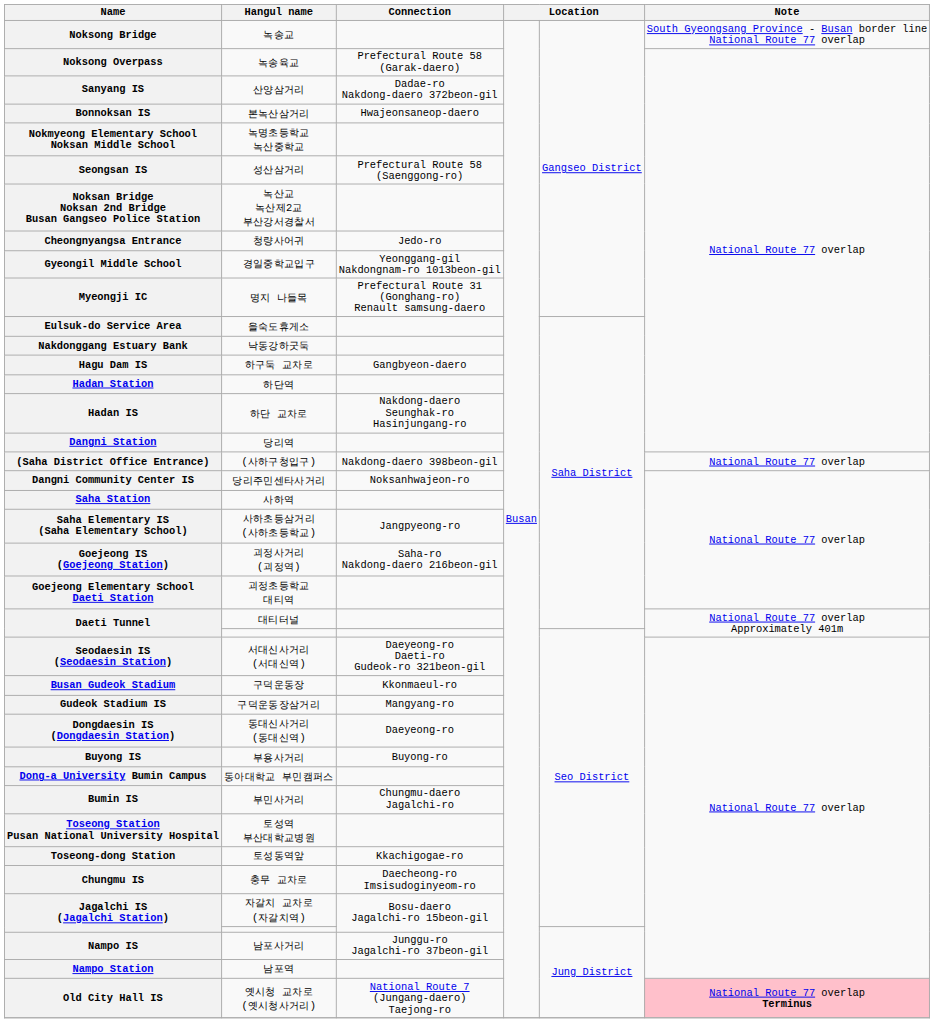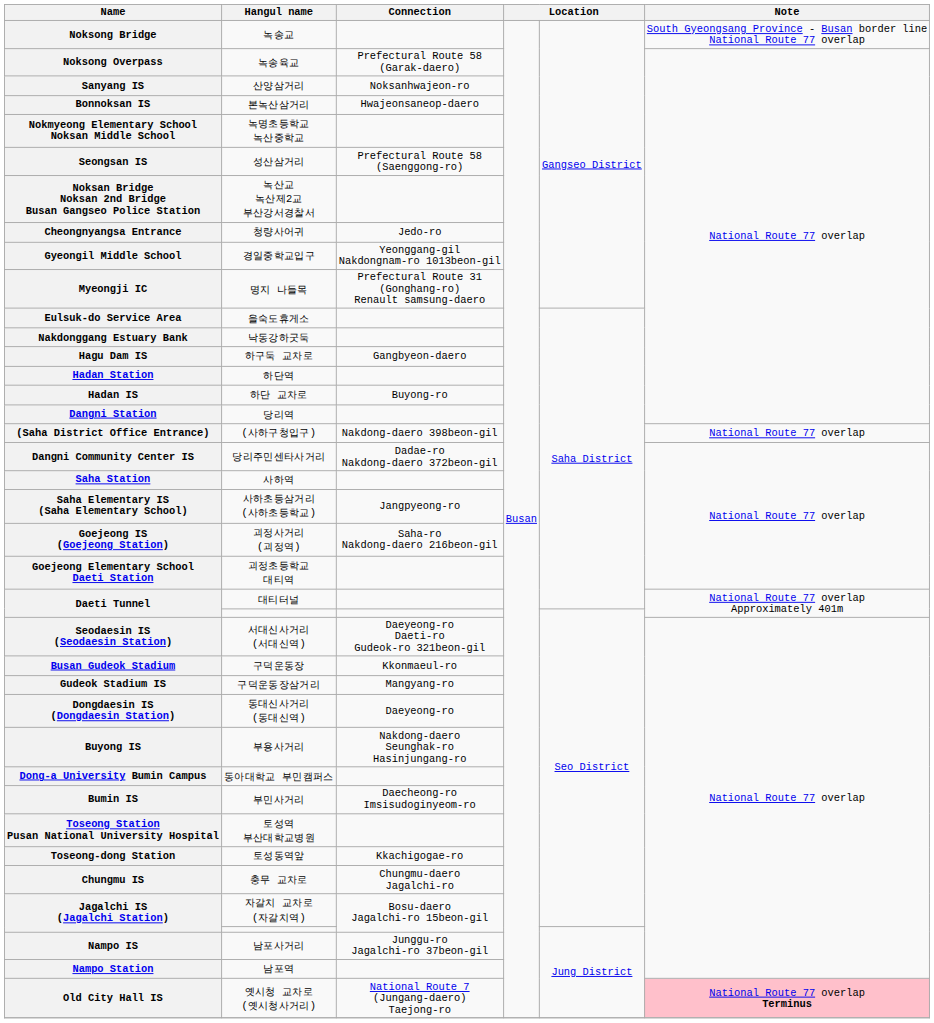 <table class="wikitable" style="font-size: 85%; text-align: center;">
 <tr>
 <th>Name </th>
 <th>Hangul name</th>
 <th>Connection</th>
 <th colspan="2">Location</th>
 <th>Note</th>
 </tr>
 <tr>
 <th>Noksong Bridge</th>
 <td>녹송교</td>
 <td></td>
 <td rowspan=39><a href='#'>Busan</a></td>
 <td rowspan=10><a href='#'>Gangseo District</a></td>
 <td><a href='#'>South Gyeongsang Province</a> - <a href='#'>Busan</a> border line<br><a href='#'>National Route 77</a> overlap</td>
 </tr>
 <tr>
 <th>Noksong Overpass</th>
 <td>녹송육교</td>
 <td>Prefectural Route 58<br>(Garak-daero)</td>
 <td rowspan=15><a href='#'>National Route 77</a> overlap</td>
 </tr>
 <tr>
 <th>Sanyang IS</th>
 <td>산양삼거리</td>
-<td>Dadae-ro<br>Nakdong-daero 372beon-gil</td>
+<td>Noksanhwajeon-ro</td>
 </tr>
 <tr>
 <th>Bonnoksan IS</th>
 <td>본녹산삼거리</td>
 <td>Hwajeonsaneop-daero</td>
 </tr>
 <tr>
 <th>Nokmyeong Elementary School<br>Noksan Middle School</th>
 <td>녹명초등학교<br>녹산중학교</td>
 <td></td>
 </tr>
 <tr>
 <th>Seongsan IS</th>
 <td>성산삼거리</td>
 <td>Prefectural Route 58<br>(Saenggong-ro)</td>
 </tr>
 <tr>
 <th>Noksan Bridge<br>Noksan 2nd Bridge<br>Busan Gangseo Police Station</th>
 <td>녹산교<br>녹산제2교<br>부산강서경찰서</td>
 <td></td>
 </tr>
 <tr>
 <th>Cheongnyangsa Entrance</th>
 <td>청량사어귀</td>
 <td>Jedo-ro</td>
 </tr>
 <tr>
 <th>Gyeongil Middle School</th>
 <td>경일중학교입구</td>
 <td>Yeonggang-gil<br>Nakdongnam-ro 1013beon-gil</td>
 </tr>
 <tr>
 <th>Myeongji IC</th>
 <td>명지 나들목</td>
 <td>Prefectural Route 31<br>(Gonghang-ro)<br>Renault samsung-daero</td>
 </tr>
 <tr>
 <th>Eulsuk-do Service Area</th>
 <td>을숙도휴게소</td>
 <td></td>
 <td rowspan=13><a href='#'>Saha District</a></td>
 </tr>
 <tr>
 <th>Nakdonggang Estuary Bank</th>
 <td>낙동강하굿둑</td>
 <td></td>
 </tr>
 <tr>
 <th>Hagu Dam IS</th>
 <td>하구둑 교차로</td>
 <td>Gangbyeon-daero</td>
 </tr>
 <tr>
 <th><a href='#'>Hadan Station</a></th>
 <td>하단역</td>
 <td></td>
 </tr>
 <tr>
 <th>Hadan IS</th>
 <td>하단 교차로</td>
-<td>Nakdong-daero<br>Seunghak-ro<br>Hasinjungang-ro</td>
+<td>Buyong-ro</td>
 </tr>
 <tr>
 <th><a href='#'>Dangni Station</a></th>
 <td>당리역</td>
 <td></td>
 </tr>
 <tr>
 <th>(Saha District Office Entrance)</th>
 <td>(사하구청입구)</td>
 <td>Nakdong-daero 398beon-gil</td>
 <td><a href='#'>National Route 77</a> overlap</td>
 </tr>
 <tr>
 <th>Dangni Community Center IS</th>
 <td>당리주민센타사거리</td>
-<td>Noksanhwajeon-ro</td>
+<td>Dadae-ro<br>Nakdong-daero 372beon-gil</td>
 <td rowspan=5><a href='#'>National Route 77</a> overlap</td>
 </tr>
 <tr>
 <th><a href='#'>Saha Station</a></th>
 <td>사하역</td>
 <td></td>
 </tr>
 <tr>
 <th>Saha Elementary IS<br>(Saha Elementary School)</th>
 <td>사하초등삼거리<br>(사하초등학교)</td>
 <td>Jangpyeong-ro</td>
 </tr>
 <tr>
 <th>Goejeong IS<br>(<a href='#'>Goejeong Station</a>)</th>
 <td>괴정사거리<br>(괴정역)</td>
 <td>Saha-ro<br>Nakdong-daero 216beon-gil</td>
 </tr>
 <tr>
 <th>Goejeong Elementary School<br><a href='#'>Daeti Station</a></th>
 <td>괴정초등학교<br>대티역</td>
 <td></td>
 </tr>
 <tr>
 <th rowspan=2>Daeti Tunnel</th>
 <td>대티터널</td>
 <td></td>
 <td rowspan=2><a href='#'>National Route 77</a> overlap<br>Approximately 401m</td>
 </tr>
 <tr>
 <td></td>
 <td></td>
 <td rowspan=12><a href='#'>Seo District</a></td>
 </tr>
 <tr>
 <th>Seodaesin IS<br>(<a href='#'>Seodaesin Station</a>)</th>
 <td>서대신사거리<br>(서대신역)</td>
 <td>Daeyeong-ro<br>Daeti-ro<br>Gudeok-ro 321beon-gil</td>
 <td rowspan=14><a href='#'>National Route 77</a> overlap</td>
 </tr>
 <tr>
 <th><a href='#'>Busan Gudeok Stadium</a></th>
 <td>구덕운동장</td>
 <td>Kkonmaeul-ro</td>
 </tr>
 <tr>
 <th>Gudeok Stadium IS</th>
 <td>구덕운동장삼거리</td>
 <td>Mangyang-ro</td>
 </tr>
 <tr>
 <th>Dongdaesin IS<br>(<a href='#'>Dongdaesin Station</a>)</th>
 <td>동대신사거리<br>(동대신역)</td>
 <td>Daeyeong-ro</td>
 </tr>
 <tr>
 <th>Buyong IS</th>
 <td>부용사거리</td>
-<td>Buyong-ro</td>
+<td>Nakdong-daero<br>Seunghak-ro<br>Hasinjungang-ro</td>
 </tr>
 <tr>
 <th><a href='#'>Dong-a University</a> Bumin Campus</th>
 <td>동아대학교 부민캠퍼스</td>
 <td></td>
 </tr>
 <tr>
 <th>Bumin IS</th>
 <td>부민사거리</td>
-<td>Chungmu-daero<br>Jagalchi-ro</td>
+<td>Daecheong-ro<br>Imsisudoginyeom-ro</td>
 </tr>
 <tr>
 <th><a href='#'>Toseong Station</a><br>Pusan National University Hospital</th>
 <td>토성역<br>부산대학교병원</td>
 <td></td>
 </tr>
 <tr>
 <th>Toseong-dong Station</th>
 <td>토성동역앞</td>
 <td>Kkachigogae-ro</td>
 </tr>
 <tr>
 <th>Chungmu IS</th>
 <td>충무 교차로</td>
-<td>Daecheong-ro<br>Imsisudoginyeom-ro</td>
+<td>Chungmu-daero<br>Jagalchi-ro</td>
 </tr>
 <tr>
 <th rowspan=2>Jagalchi IS<br>(<a href='#'>Jagalchi Station</a>)</th>
 <td>자갈치 교차로<br>(자갈치역)</td>
 <td rowspan=2>Bosu-daero<br>Jagalchi-ro 15beon-gil</td>
 </tr>
 <tr>
 <td></td>
 <td rowspan=4><a href='#'>Jung District</a></td>
 </tr>
 <tr>
 <th>Nampo IS</th>
 <td>남포사거리</td>
 <td>Junggu-ro<br>Jagalchi-ro 37beon-gil</td>
 </tr>
 <tr>
 <th><a href='#'>Nampo Station</a></th>
 <td>남포역</td>
 <td></td>
 </tr>
 <tr>
 <th>Old City Hall IS</th>
 <td>옛시청 교차로<br>(옛시청사거리)</td>
 <td><a href='#'>National Route 7</a><br>(Jungang-daero)<br>Taejong-ro</td>
 <td style="background: pink;"><a href='#'>National Route 77</a> overlap<br><strong>Terminus</strong></td>
 </tr>
 <tr>
 </tr>
 </table>
